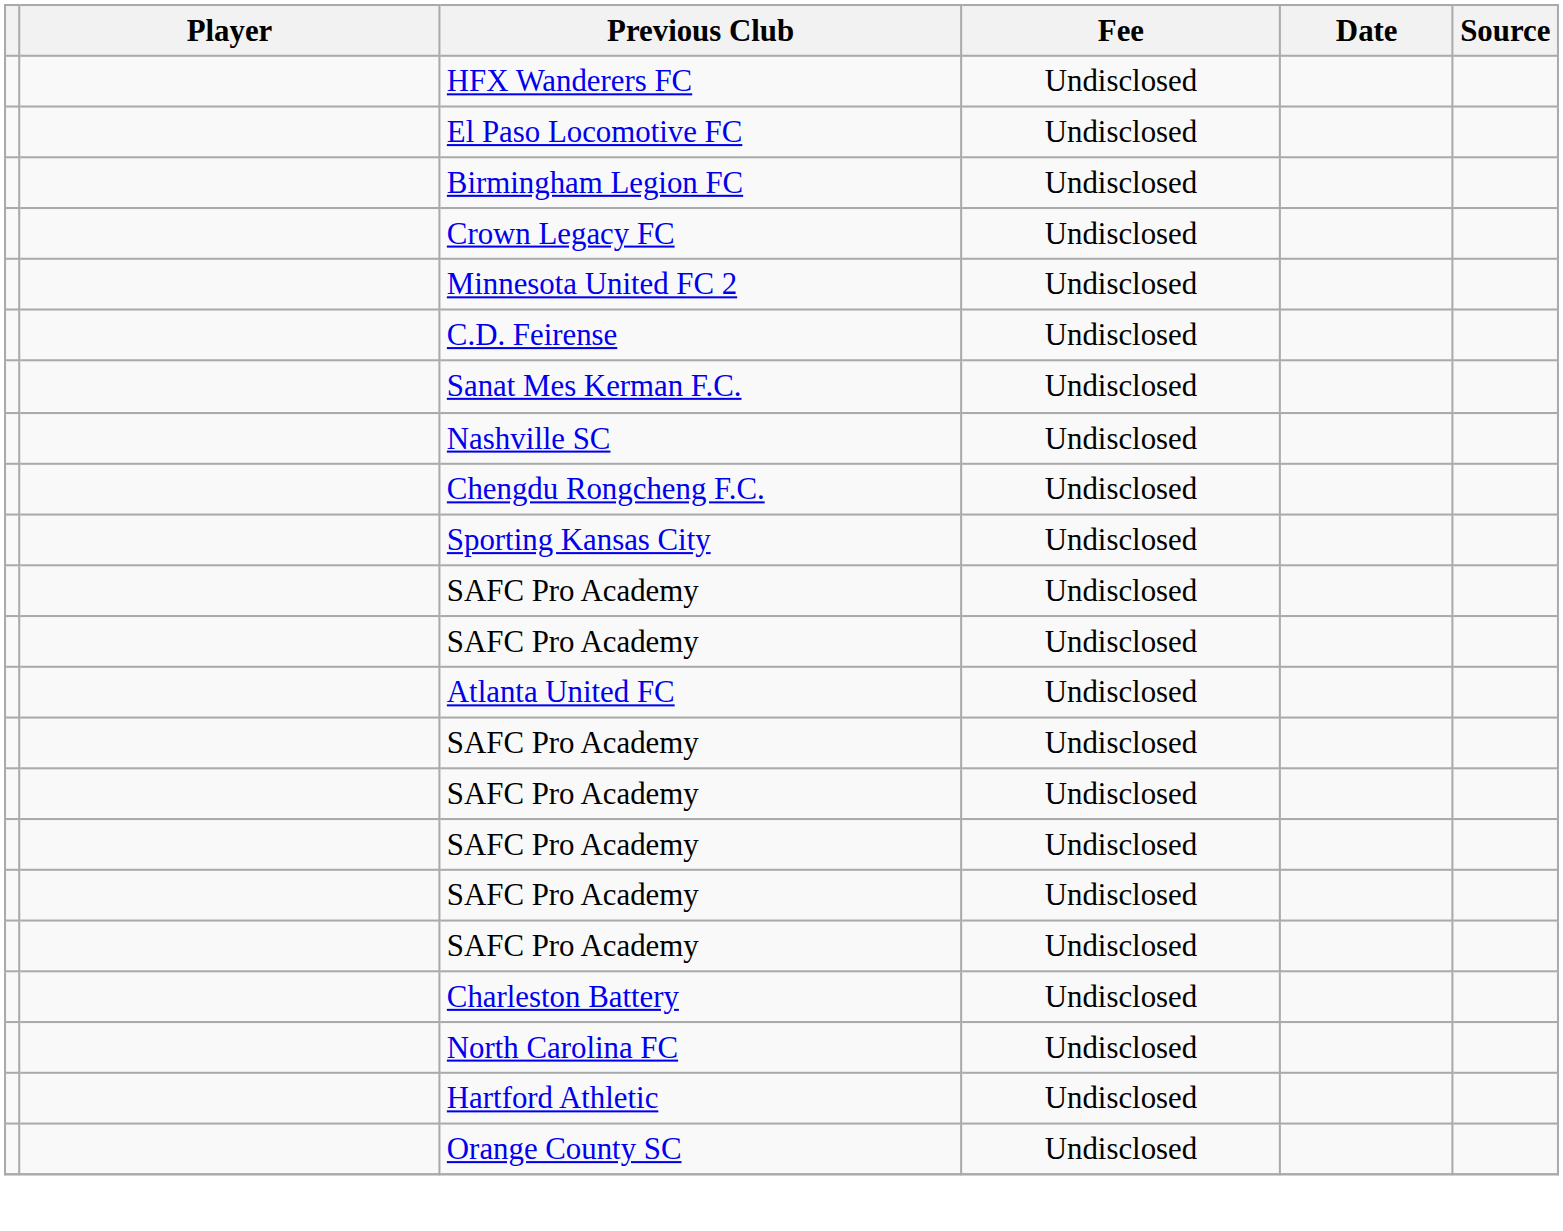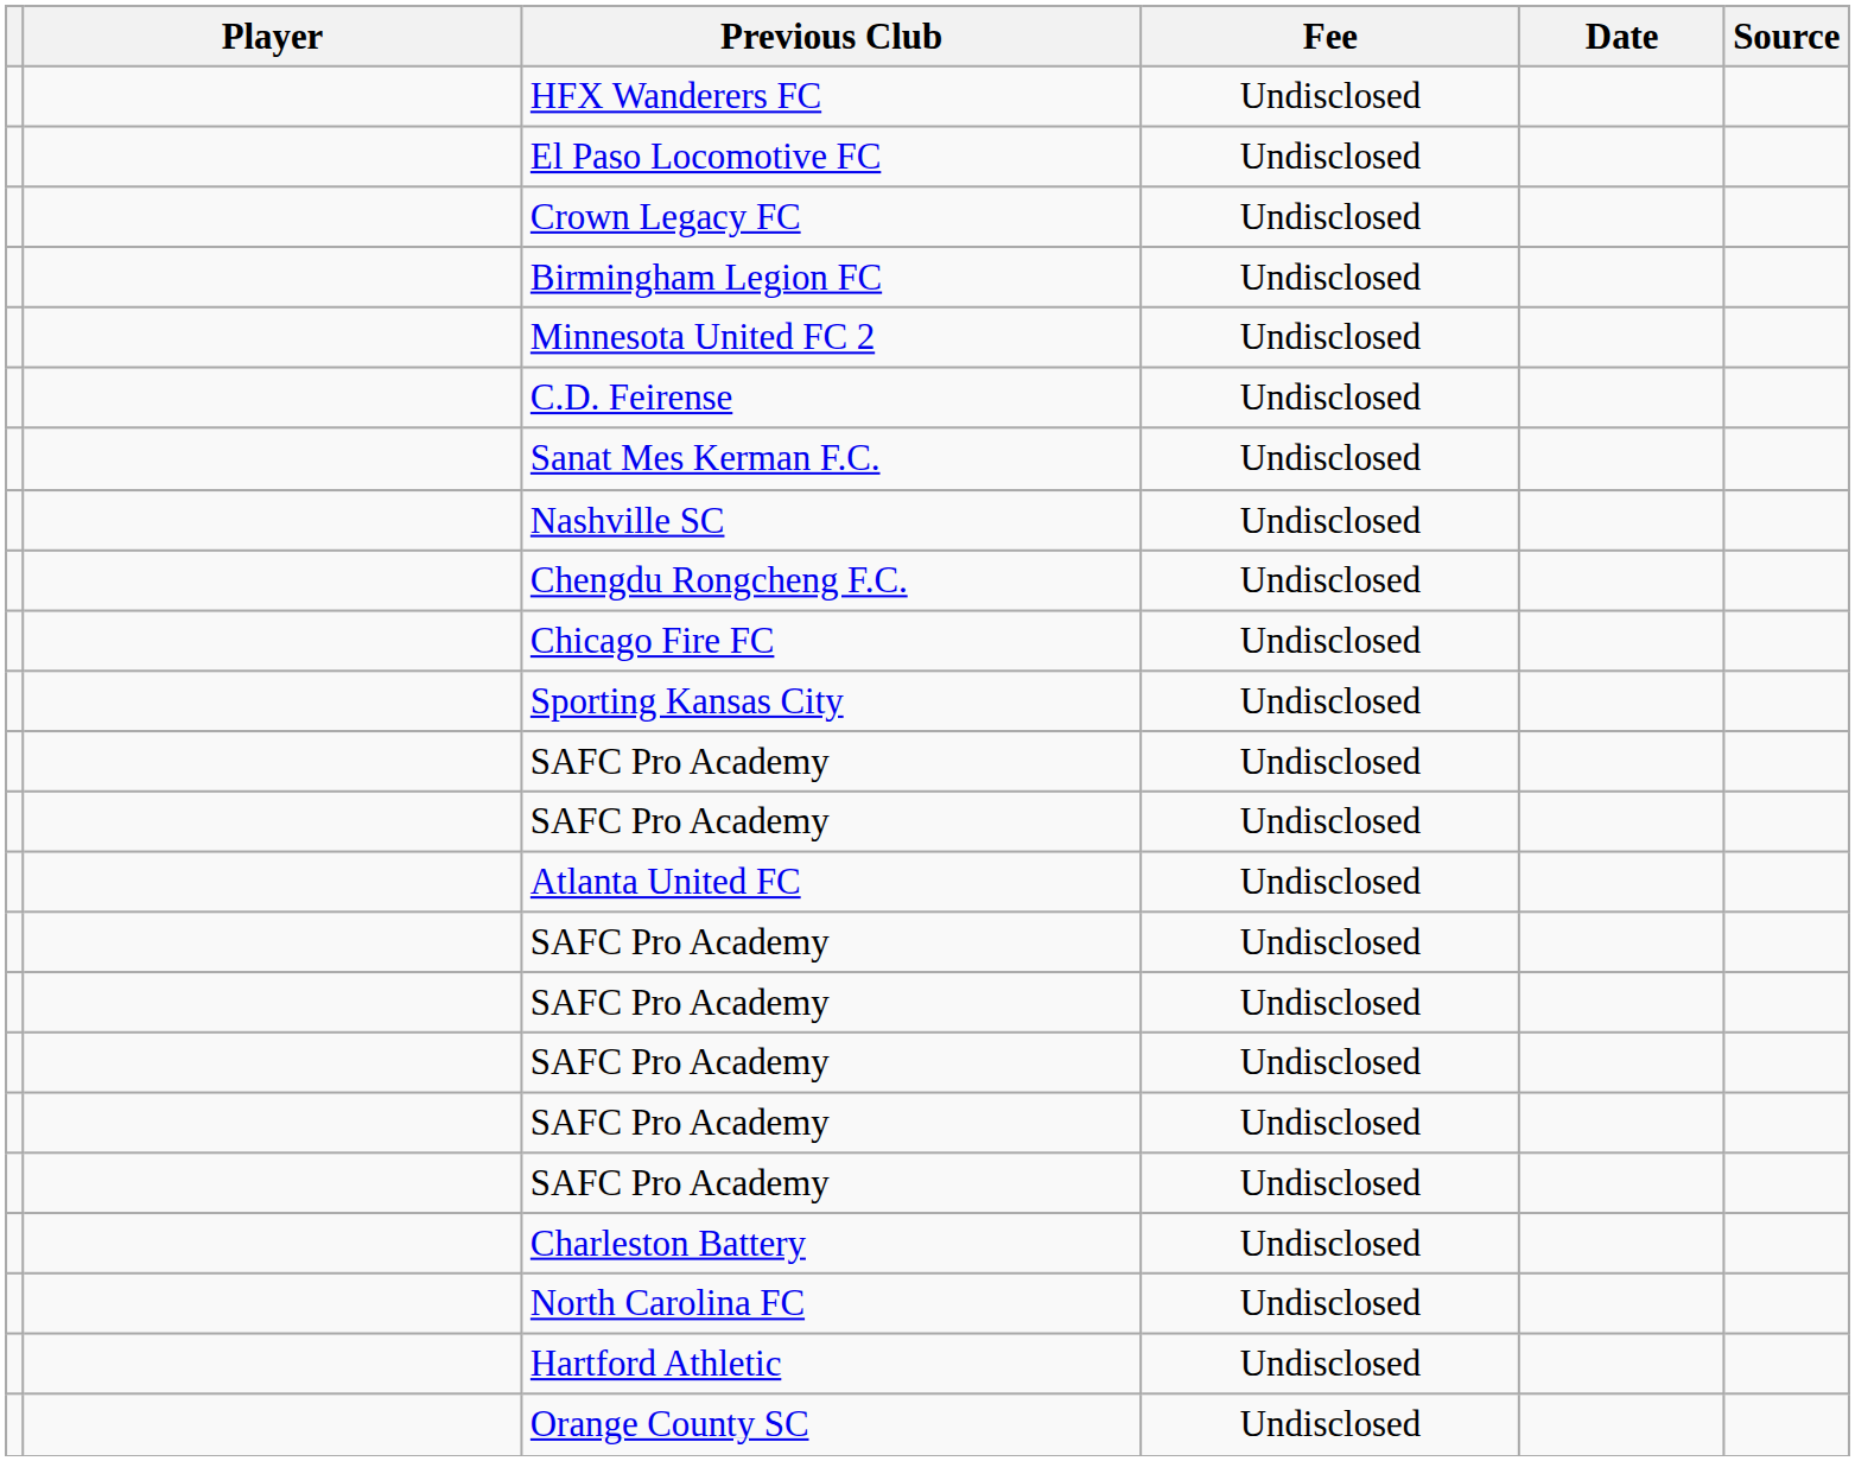 <table class="wikitable plainrowheaders sortable" style="font-size:95%">
 <tr>
 <th></th>
 <th scope="col" style="width:200px;">Player</th>
 <th scope="col" style="width:250px;">Previous Club</th>
 <th scope="col" style="width:150px;">Fee</th>
 <th scope="col" style="width:78px;">Date</th>
 <th>Source</th>
 </tr>
 <tr>
 <td align=center></td>
 <td></td>
 <td> <a href='#'>HFX Wanderers FC</a></td>
 <td align=center>Undisclosed</td>
 <td align=center></td>
 <td align=center></td>
 </tr>
 <tr>
 <td align=center></td>
 <td></td>
 <td> <a href='#'>El Paso Locomotive FC</a></td>
 <td align=center>Undisclosed</td>
 <td align=center></td>
 <td align=center></td>
 </tr>
 <tr>
 <td align=center></td>
 <td></td>
-<td> <a href='#'>Birmingham Legion FC</a></td>
+<td> <a href='#'>Crown Legacy FC</a></td>
 <td align=center>Undisclosed</td>
 <td align=center></td>
 <td align=center></td>
 </tr>
 <tr>
 <td align=center></td>
 <td></td>
-<td> <a href='#'>Crown Legacy FC</a></td>
+<td> <a href='#'>Birmingham Legion FC</a></td>
 <td align=center>Undisclosed</td>
 <td align=center></td>
 <td align=center></td>
 </tr>
 <tr>
 <td align=center></td>
 <td></td>
 <td> <a href='#'>Minnesota United FC 2</a></td>
 <td align=center>Undisclosed</td>
 <td align=center></td>
 <td align=center></td>
 </tr>
 <tr>
 <td align=center></td>
 <td></td>
 <td> <a href='#'>C.D. Feirense</a></td>
 <td align=center>Undisclosed</td>
 <td align=center></td>
 <td align=center></td>
 </tr>
 <tr>
 <td align=center></td>
 <td></td>
 <td> <a href='#'>Sanat Mes Kerman F.C.</a></td>
 <td align=center>Undisclosed</td>
 <td align=center></td>
 <td align=center></td>
 </tr>
 <tr>
 <td align=center></td>
 <td></td>
 <td> <a href='#'>Nashville SC</a></td>
 <td align=center>Undisclosed</td>
 <td align=center></td>
 <td align=center></td>
 </tr>
 <tr>
 <td align=center></td>
 <td></td>
 <td> <a href='#'>Chengdu Rongcheng F.C.</a></td>
+<td align=center>Undisclosed</td>
+<td align=center></td>
+<td align=center></td>
+</tr>
+<tr>
+<td align=center></td>
+<td></td>
+<td> <a href='#'>Chicago Fire FC</a></td>
 <td align=center>Undisclosed</td>
 <td align=center></td>
 <td align=center></td>
 </tr>
 <tr>
 <td align=center></td>
 <td></td>
 <td> <a href='#'>Sporting Kansas City</a></td>
 <td align=center>Undisclosed</td>
 <td align=center></td>
 <td align=center></td>
 </tr>
 <tr>
 <td align=center></td>
 <td></td>
 <td> SAFC Pro Academy</td>
 <td align=center>Undisclosed</td>
 <td align=center></td>
 <td align=center></td>
 </tr>
 <tr>
 <td align=center></td>
 <td></td>
 <td> SAFC Pro Academy</td>
 <td align=center>Undisclosed</td>
 <td align=center></td>
 <td align=center></td>
 </tr>
 <tr>
 <td align=center></td>
 <td></td>
 <td> <a href='#'>Atlanta United FC</a></td>
 <td align=center>Undisclosed</td>
 <td align=center></td>
 <td align=center></td>
 </tr>
 <tr>
 <td align=center></td>
 <td></td>
 <td> SAFC Pro Academy</td>
 <td align=center>Undisclosed</td>
 <td align=center></td>
 <td align=center></td>
 </tr>
 <tr>
 <td align=center></td>
 <td></td>
 <td> SAFC Pro Academy</td>
 <td align=center>Undisclosed</td>
 <td align=center></td>
 <td align=center></td>
 </tr>
 <tr>
 <td align=center></td>
 <td></td>
 <td> SAFC Pro Academy</td>
 <td align=center>Undisclosed</td>
 <td align=center></td>
 <td align=center></td>
 </tr>
 <tr>
 <td align=center></td>
 <td></td>
 <td> SAFC Pro Academy</td>
 <td align=center>Undisclosed</td>
 <td align=center></td>
 <td align=center></td>
 </tr>
 <tr>
 <td align=center></td>
 <td></td>
 <td> SAFC Pro Academy</td>
 <td align=center>Undisclosed</td>
 <td align=center></td>
 <td align=center></td>
 </tr>
 <tr>
 <td align=center></td>
 <td></td>
 <td> <a href='#'>Charleston Battery</a></td>
 <td align=center>Undisclosed</td>
 <td align=center></td>
 <td align=center></td>
 </tr>
 <tr>
 <td align=center></td>
 <td></td>
 <td> <a href='#'>North Carolina FC</a></td>
 <td align=center>Undisclosed</td>
 <td align=center></td>
 <td align=center></td>
 </tr>
 <tr>
 <td align=center></td>
 <td></td>
 <td> <a href='#'>Hartford Athletic</a></td>
 <td align=center>Undisclosed</td>
 <td align=center></td>
 <td align=center></td>
 </tr>
 <tr>
 <td align=center></td>
 <td></td>
 <td> <a href='#'>Orange County SC</a></td>
 <td align=center>Undisclosed</td>
 <td align=center></td>
 <td align=center></td>
 </tr>
 <tr>
 </tr>
 </table>
